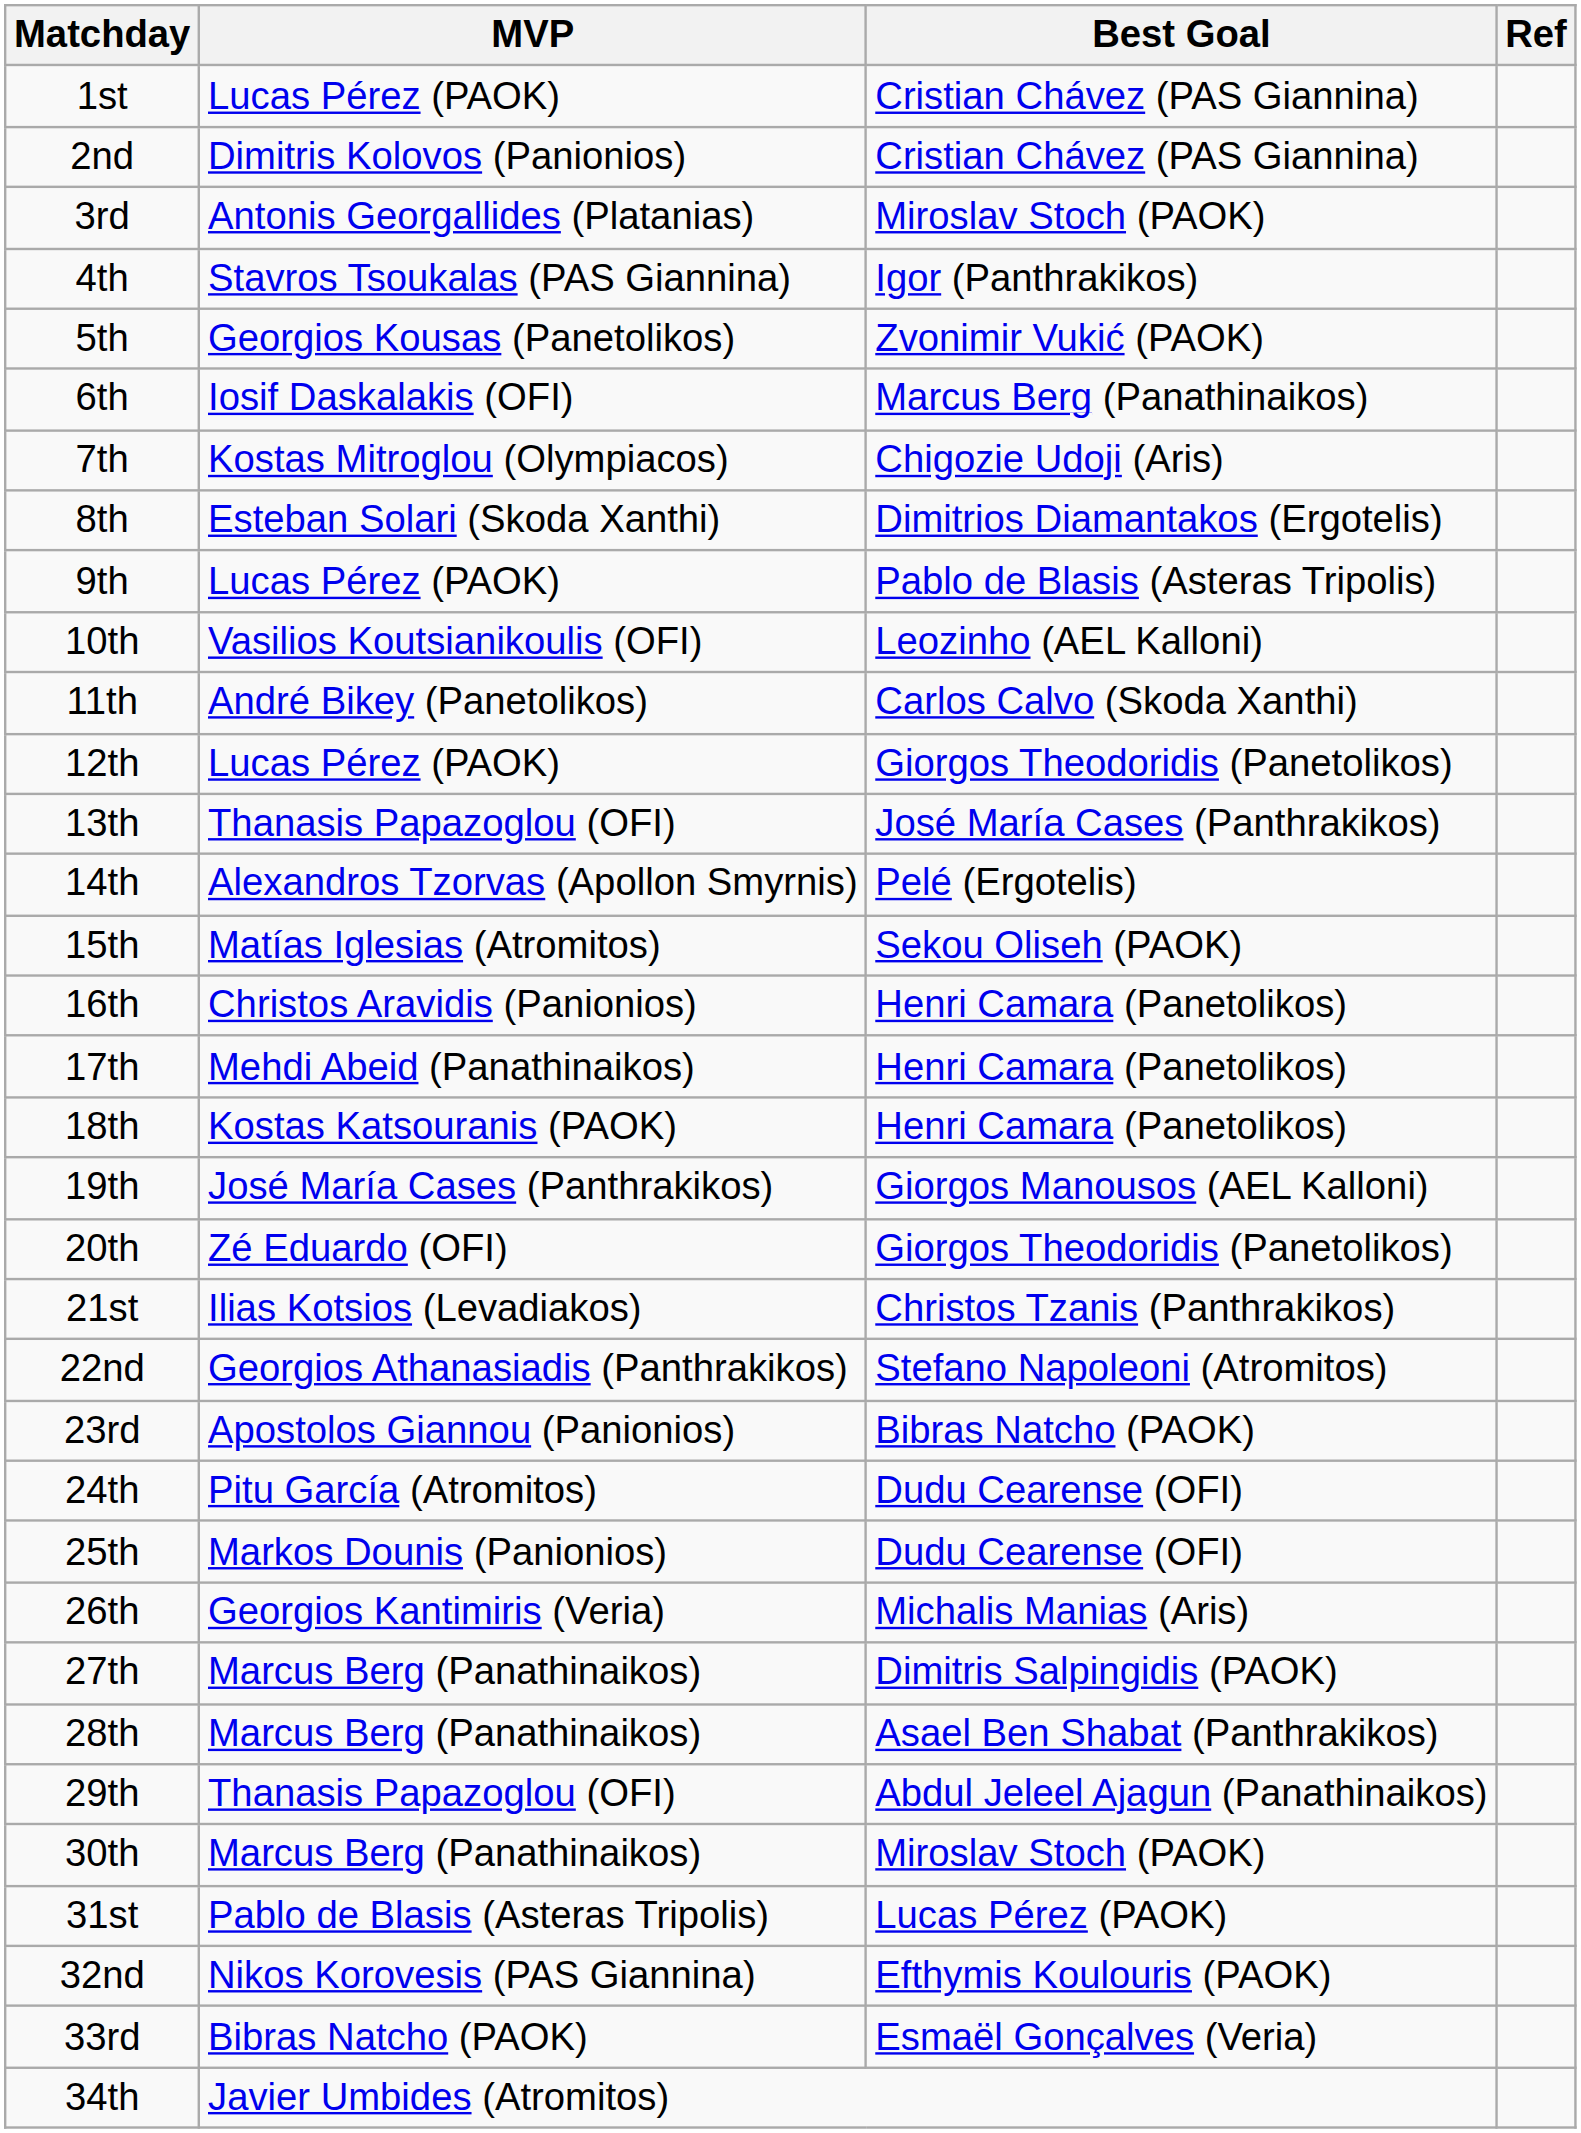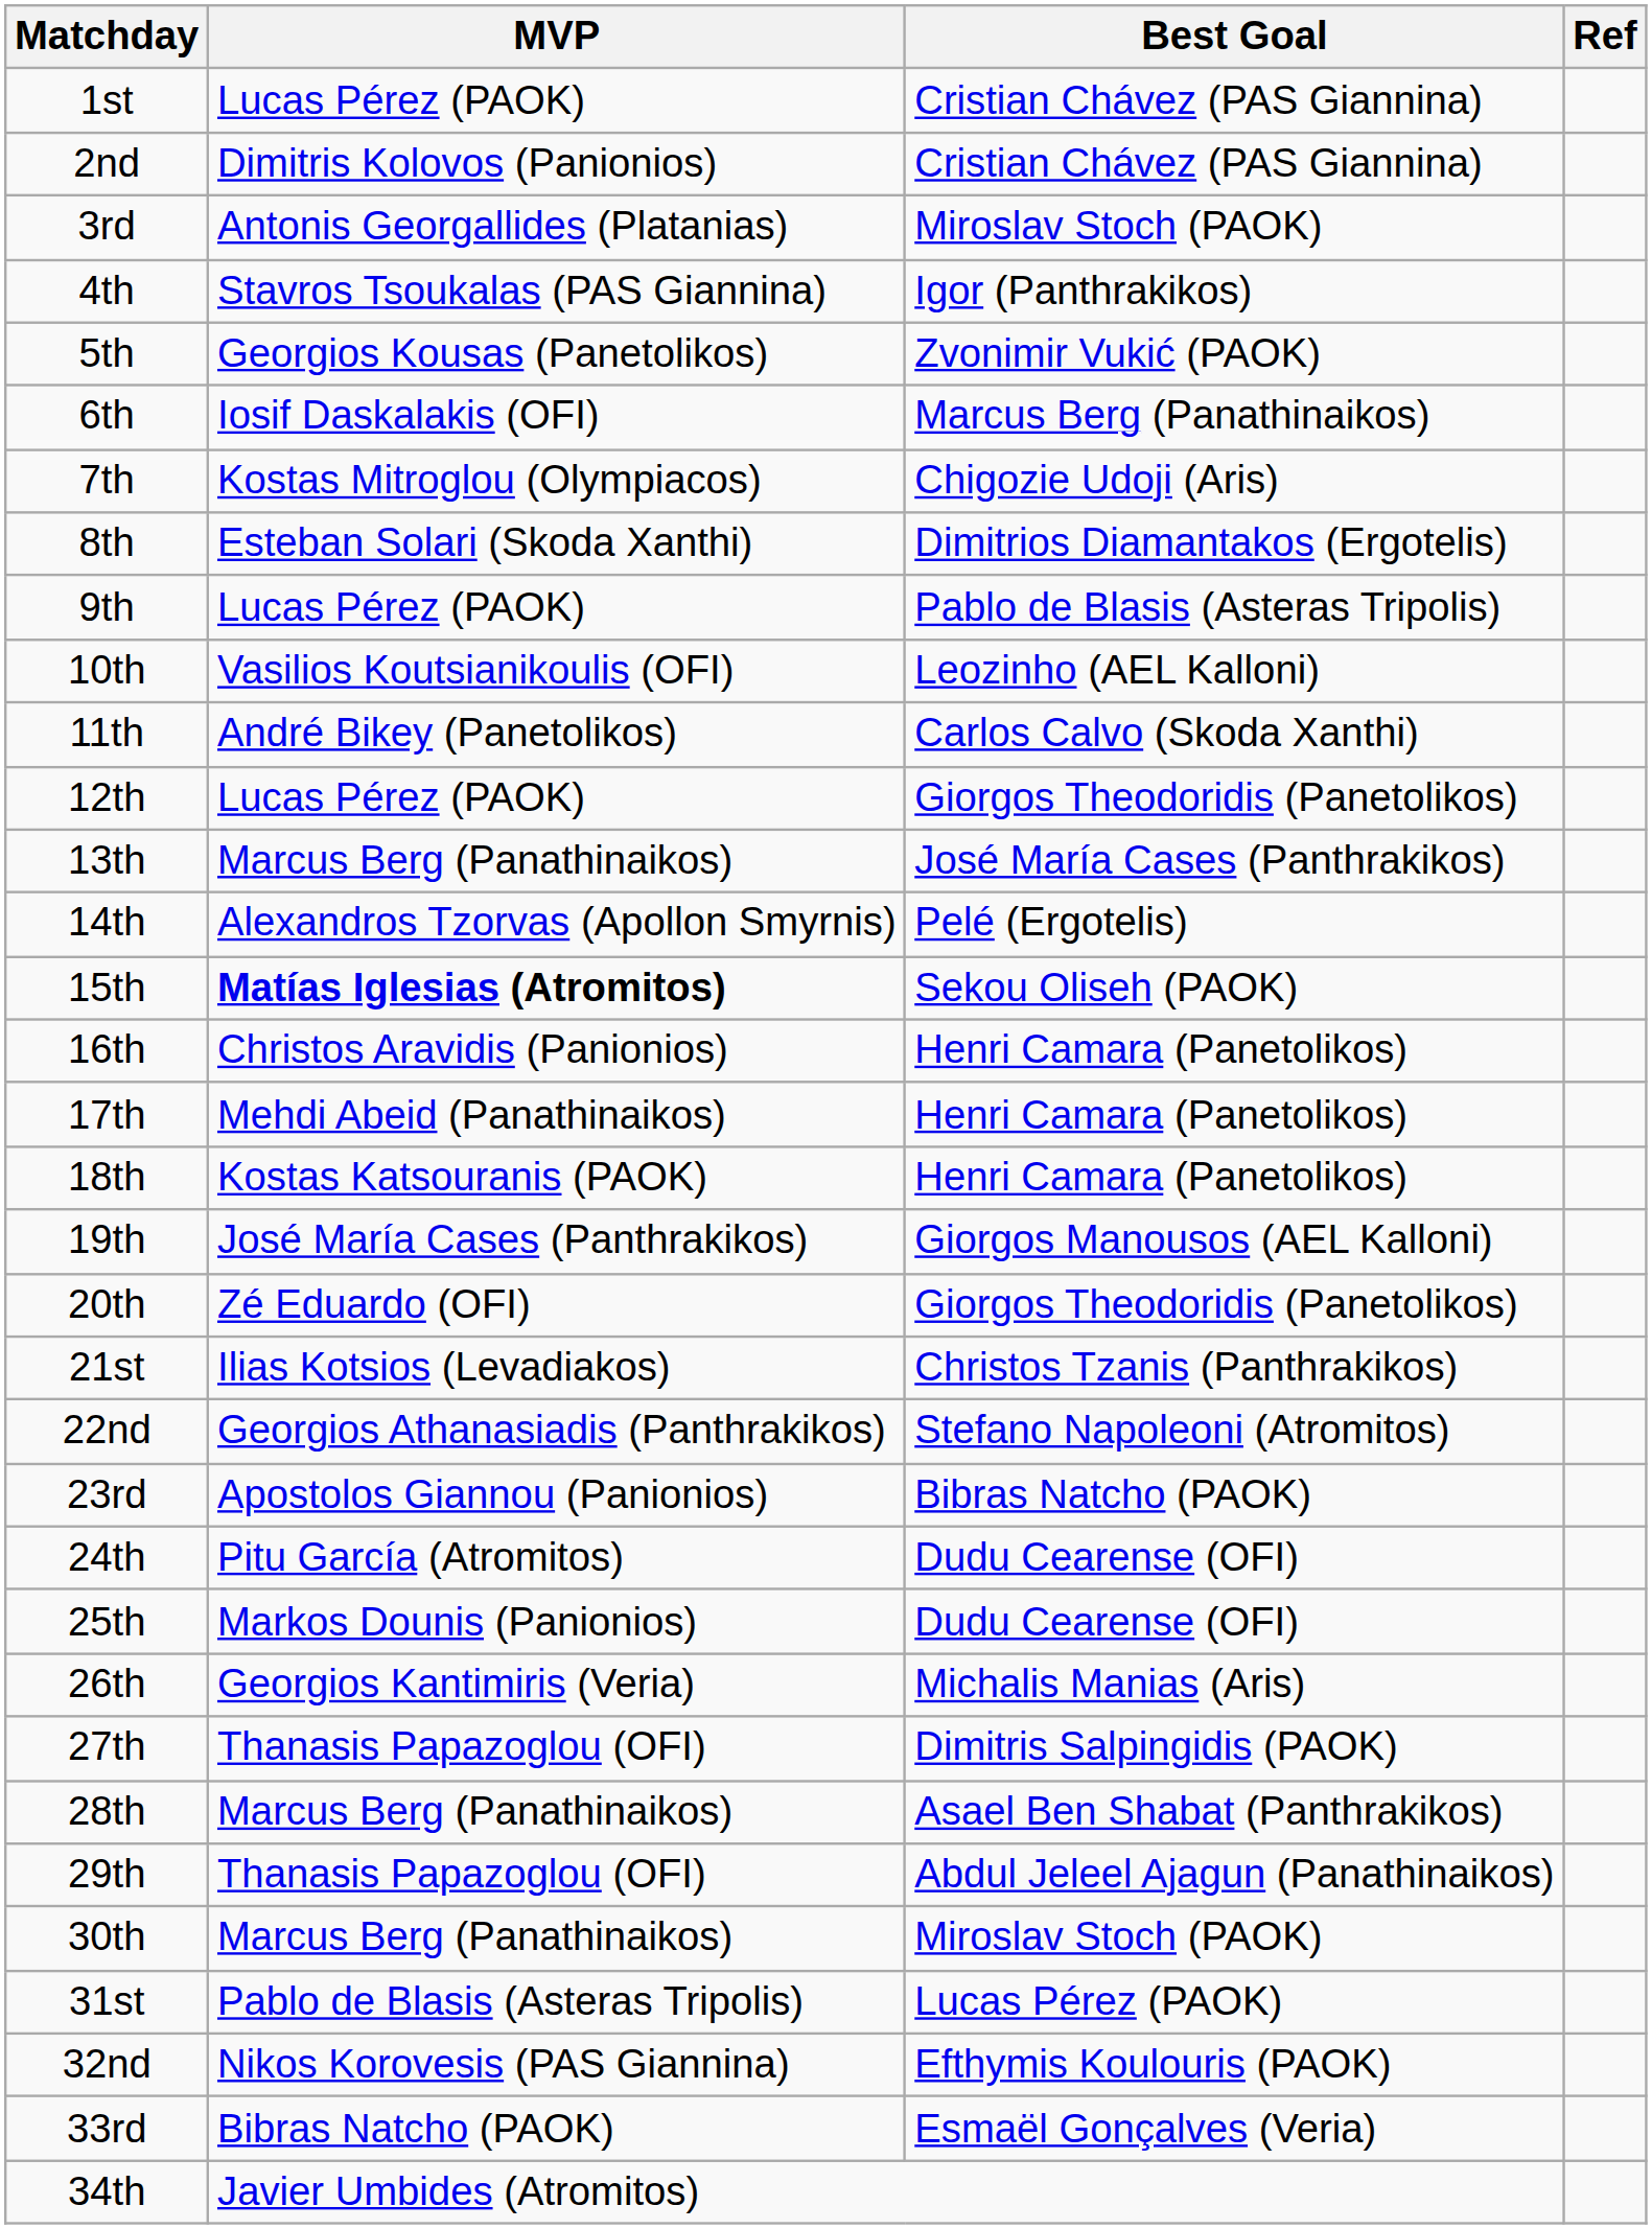 <table class="wikitable">
 <tr>
 <th>Matchday</th>
 <th>MVP</th>
 <th>Best Goal</th>
 <th>Ref</th>
 </tr>
 <tr>
 <td align="center">1st</td>
 <td> <a href='#'>Lucas Pérez</a> (PAOK)</td>
 <td> <a href='#'>Cristian Chávez</a> (PAS Giannina)</td>
 <td align="center"></td>
 </tr>
 <tr>
 <td align="center">2nd</td>
 <td> <a href='#'>Dimitris Kolovos</a> (Panionios)</td>
 <td> <a href='#'>Cristian Chávez</a> (PAS Giannina)</td>
 <td align="center"></td>
 </tr>
 <tr>
 <td align="center">3rd</td>
 <td> <a href='#'>Antonis Georgallides</a> (Platanias)</td>
 <td> <a href='#'>Miroslav Stoch</a> (PAOK)</td>
 <td align="center"></td>
 </tr>
 <tr>
 <td align="center">4th</td>
 <td> <a href='#'>Stavros Tsoukalas</a> (PAS Giannina)</td>
 <td> <a href='#'>Igor</a> (Panthrakikos)</td>
 <td align="center"></td>
 </tr>
 <tr>
 <td align="center">5th</td>
 <td> <a href='#'>Georgios Kousas</a> (Panetolikos)</td>
 <td> <a href='#'>Zvonimir Vukić</a> (PAOK)</td>
 <td align="center"></td>
 </tr>
 <tr>
 <td align="center">6th</td>
 <td> <a href='#'>Iosif Daskalakis</a> (OFI)</td>
 <td> <a href='#'>Marcus Berg</a> (Panathinaikos)</td>
 <td align="center"></td>
 </tr>
 <tr>
 <td align="center">7th</td>
 <td> <a href='#'>Kostas Mitroglou</a> (Olympiacos)</td>
 <td> <a href='#'>Chigozie Udoji</a> (Aris)</td>
 <td align="center"></td>
 </tr>
 <tr>
 <td align="center">8th</td>
 <td> <a href='#'>Esteban Solari</a> (Skoda Xanthi)</td>
 <td> <a href='#'>Dimitrios Diamantakos</a> (Ergotelis)</td>
 <td align="center"></td>
 </tr>
 <tr>
 <td align="center">9th</td>
 <td> <a href='#'>Lucas Pérez</a> (PAOK)</td>
 <td> <a href='#'>Pablo de Blasis</a> (Asteras Tripolis)</td>
 <td align="center"></td>
 </tr>
 <tr>
 <td align="center">10th</td>
 <td> <a href='#'>Vasilios Koutsianikoulis</a> (OFI)</td>
 <td> <a href='#'>Leozinho</a> (AEL Kalloni)</td>
 <td align="center"></td>
 </tr>
 <tr>
 <td align="center">11th</td>
 <td> <a href='#'>André Bikey</a> (Panetolikos)</td>
 <td> <a href='#'>Carlos Calvo</a> (Skoda Xanthi)</td>
 <td align="center"></td>
 </tr>
 <tr>
 <td align="center">12th</td>
 <td> <a href='#'>Lucas Pérez</a> (PAOK)</td>
 <td> <a href='#'>Giorgos Theodoridis</a> (Panetolikos)</td>
 <td align="center"></td>
 </tr>
 <tr>
 <td align="center">13th</td>
-<td> <a href='#'>Thanasis Papazoglou</a> (OFI)</td>
+<td> <a href='#'>Marcus Berg</a> (Panathinaikos)</td>
 <td> <a href='#'>José María Cases</a> (Panthrakikos)</td>
 <td align="center"></td>
 </tr>
 <tr>
 <td align="center">14th</td>
 <td> <a href='#'>Alexandros Tzorvas</a> (Apollon Smyrnis)</td>
 <td> <a href='#'>Pelé</a> (Ergotelis)</td>
 <td align="center"></td>
 </tr>
 <tr>
 <td align="center">15th</td>
-<td> <a href='#'>Matías Iglesias</a> (Atromitos)</td>
+<td><strong> <a href='#'>Matías Iglesias</a> (Atromitos)</strong></td>
 <td> <a href='#'>Sekou Oliseh</a> (PAOK)</td>
 <td align="center"></td>
 </tr>
 <tr>
 <td align="center">16th</td>
 <td> <a href='#'>Christos Aravidis</a> (Panionios)</td>
 <td> <a href='#'>Henri Camara</a> (Panetolikos)</td>
 <td align="center"></td>
 </tr>
 <tr>
 <td align="center">17th</td>
 <td> <a href='#'>Mehdi Abeid</a> (Panathinaikos)</td>
 <td> <a href='#'>Henri Camara</a> (Panetolikos)</td>
 <td align="center"></td>
 </tr>
 <tr>
 <td align="center">18th</td>
 <td> <a href='#'>Kostas Katsouranis</a> (PAOK)</td>
 <td> <a href='#'>Henri Camara</a> (Panetolikos)</td>
 <td align="center"></td>
 </tr>
 <tr>
 <td align="center">19th</td>
 <td> <a href='#'>José María Cases</a> (Panthrakikos)</td>
 <td> <a href='#'>Giorgos Manousos</a> (AEL Kalloni)</td>
 <td align="center"></td>
 </tr>
 <tr>
 <td align="center">20th</td>
 <td> <a href='#'>Zé Eduardo</a> (OFI)</td>
 <td> <a href='#'>Giorgos Theodoridis</a> (Panetolikos)</td>
 <td align="center"></td>
 </tr>
 <tr>
 <td align="center">21st</td>
 <td> <a href='#'>Ilias Kotsios</a> (Levadiakos)</td>
 <td> <a href='#'>Christos Tzanis</a> (Panthrakikos)</td>
 <td align="center"></td>
 </tr>
 <tr>
 <td align="center">22nd</td>
 <td> <a href='#'>Georgios Athanasiadis</a> (Panthrakikos)</td>
 <td> <a href='#'>Stefano Napoleoni</a> (Atromitos)</td>
 <td align="center"></td>
 </tr>
 <tr>
 <td align="center">23rd</td>
 <td> <a href='#'>Apostolos Giannou</a> (Panionios)</td>
 <td> <a href='#'>Bibras Natcho</a> (PAOK)</td>
 <td align="center"></td>
 </tr>
 <tr>
 <td align="center">24th</td>
 <td> <a href='#'>Pitu García</a> (Atromitos)</td>
 <td> <a href='#'>Dudu Cearense</a> (OFI)</td>
 <td align="center"></td>
 </tr>
 <tr>
 <td align="center">25th</td>
 <td> <a href='#'>Markos Dounis</a> (Panionios)</td>
 <td> <a href='#'>Dudu Cearense</a> (OFI)</td>
 <td align="center"></td>
 </tr>
 <tr>
 <td align="center">26th</td>
 <td> <a href='#'>Georgios Kantimiris</a> (Veria)</td>
 <td> <a href='#'>Michalis Manias</a> (Aris)</td>
 <td align="center"></td>
 </tr>
 <tr>
 <td align="center">27th</td>
-<td> <a href='#'>Marcus Berg</a> (Panathinaikos)</td>
+<td> <a href='#'>Thanasis Papazoglou</a> (OFI)</td>
 <td> <a href='#'>Dimitris Salpingidis</a> (PAOK)</td>
 <td align="center"></td>
 </tr>
 <tr>
 <td align="center">28th</td>
 <td> <a href='#'>Marcus Berg</a> (Panathinaikos)</td>
 <td> <a href='#'>Asael Ben Shabat</a> (Panthrakikos)</td>
 <td align="center"></td>
 </tr>
 <tr>
 <td align="center">29th</td>
 <td> <a href='#'>Thanasis Papazoglou</a> (OFI)</td>
 <td> <a href='#'>Abdul Jeleel Ajagun</a> (Panathinaikos)</td>
 <td align="center"></td>
 </tr>
 <tr>
 <td align="center">30th</td>
 <td> <a href='#'>Marcus Berg</a> (Panathinaikos)</td>
 <td> <a href='#'>Miroslav Stoch</a> (PAOK)</td>
 <td align="center"></td>
 </tr>
 <tr>
 <td align="center">31st</td>
 <td> <a href='#'>Pablo de Blasis</a> (Asteras Tripolis)</td>
 <td> <a href='#'>Lucas Pérez</a> (PAOK)</td>
 <td align="center"></td>
 </tr>
 <tr>
 <td align="center">32nd</td>
 <td> <a href='#'>Nikos Korovesis</a> (PAS Giannina)</td>
 <td> <a href='#'>Efthymis Koulouris</a> (PAOK)</td>
 <td align="center"></td>
 </tr>
 <tr>
 <td align="center">33rd</td>
 <td> <a href='#'>Bibras Natcho</a> (PAOK)</td>
 <td> <a href='#'>Esmaël Gonçalves</a> (Veria)</td>
 <td align="center"></td>
 </tr>
 <tr>
 <td align="center">34th</td>
 <td colspan=2> <a href='#'>Javier Umbides</a> (Atromitos)</td>
 <td align="center"></td>
 </tr>
 </table>
